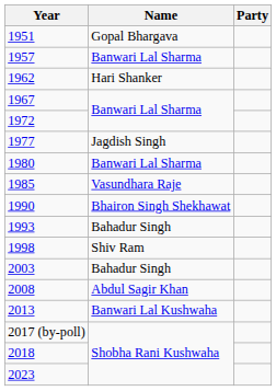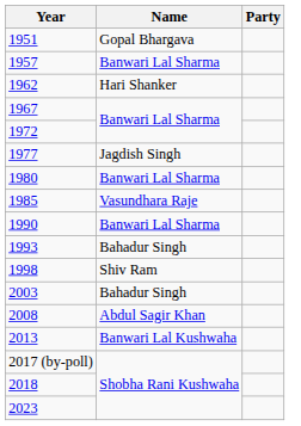 <table class="wikitable sortable">
 <tr>
 <th>Year</th>
 <th>Name</th>
 <th colspan=2>Party</th>
 </tr>
 <tr>
 <td><a href='#'>1951</a></td>
 <td>Gopal Bhargava</td>
 <td></td>
 </tr>
 <tr>
 <td><a href='#'>1957</a></td>
 <td><a href='#'>Banwari Lal Sharma</a></td>
 </tr>
 <tr>
 <td><a href='#'>1962</a></td>
 <td>Hari Shanker</td>
 <td></td>
 </tr>
 <tr>
 <td><a href='#'>1967</a></td>
 <td rowspan=2><a href='#'>Banwari Lal Sharma</a></td>
 <td></td>
 </tr>
 <tr>
 <td><a href='#'>1972</a></td>
 </tr>
 <tr>
 <td><a href='#'>1977</a></td>
 <td>Jagdish Singh</td>
 <td></td>
 </tr>
 <tr>
 <td><a href='#'>1980</a></td>
 <td><a href='#'>Banwari Lal Sharma</a></td>
 <td></td>
 </tr>
 <tr>
 <td><a href='#'>1985</a></td>
 <td><a href='#'>Vasundhara Raje</a></td>
 <td></td>
 </tr>
 <tr>
 <td><a href='#'>1990</a></td>
-<td><a href='#'>Bhairon Singh Shekhawat</a></td>
+<td><a href='#'>Banwari Lal Sharma</a></td>
 </tr>
 <tr>
 <td><a href='#'>1993</a></td>
 <td>Bahadur Singh</td>
 <td></td>
 </tr>
 <tr>
 <td><a href='#'>1998</a></td>
 <td>Shiv Ram</td>
 <td></td>
 </tr>
 <tr>
 <td><a href='#'>2003</a></td>
 <td>Bahadur Singh</td>
 <td></td>
 </tr>
 <tr>
 <td><a href='#'>2008</a></td>
 <td><a href='#'>Abdul Sagir Khan</a></td>
 <td></td>
 </tr>
 <tr>
 <td><a href='#'>2013</a></td>
 <td><a href='#'>Banwari Lal Kushwaha</a></td>
 <td></td>
 </tr>
 <tr>
 <td>2017 (by-poll)</td>
 <td rowspan=3><a href='#'>Shobha Rani Kushwaha</a></td>
 <td></td>
 </tr>
 <tr>
 <td><a href='#'>2018</a></td>
 </tr>
 <tr>
 <td><a href='#'>2023</a></td>
 <td></td>
 </tr>
 </table>
